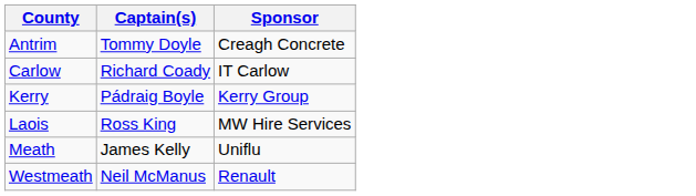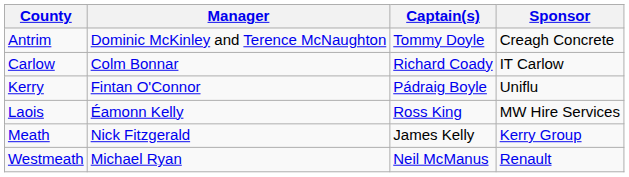 <table class="wikitable sortable" style="text-align: left;">
 <tr>
 <th><a href='#'>County</a></th>
+<th><a href='#'>Manager</a></th>
 <th><a href='#'>Captain(s)</a></th>
 <th><a href='#'>Sponsor</a></th>
 </tr>
 <tr>
 <td style="text-align:left"> <a href='#'>Antrim</a></td>
+<td><a href='#'>Dominic McKinley</a> and <a href='#'>Terence McNaughton</a></td>
 <td><a href='#'>Tommy Doyle</a></td>
 <td>Creagh Concrete</td>
 </tr>
 <tr>
 <td style="text-align:left"> <a href='#'>Carlow</a></td>
+<td><a href='#'>Colm Bonnar</a></td>
 <td><a href='#'>Richard Coady</a></td>
 <td>IT Carlow</td>
 </tr>
 <tr>
 <td style="text-align:left"> <a href='#'>Kerry</a></td>
+<td><a href='#'>Fintan O'Connor</a></td>
 <td><a href='#'>Pádraig Boyle</a></td>
-<td><a href='#'>Kerry Group</a></td>
+<td>Uniflu</td>
 </tr>
 <tr>
 <td style="text-align:left"> <a href='#'>Laois</a></td>
+<td><a href='#'>Éamonn Kelly</a></td>
 <td><a href='#'>Ross King</a></td>
 <td>MW Hire Services</td>
 </tr>
 <tr>
 <td style="text-align:left"> <a href='#'>Meath</a></td>
+<td><a href='#'>Nick Fitzgerald</a></td>
 <td>James Kelly</td>
-<td>Uniflu</td>
+<td><a href='#'>Kerry Group</a></td>
 </tr>
 <tr>
 <td style="text-align:left"> <a href='#'>Westmeath</a></td>
+<td><a href='#'>Michael Ryan</a></td>
 <td><a href='#'>Neil McManus</a></td>
 <td><a href='#'>Renault</a></td>
 </tr>
 </table>
